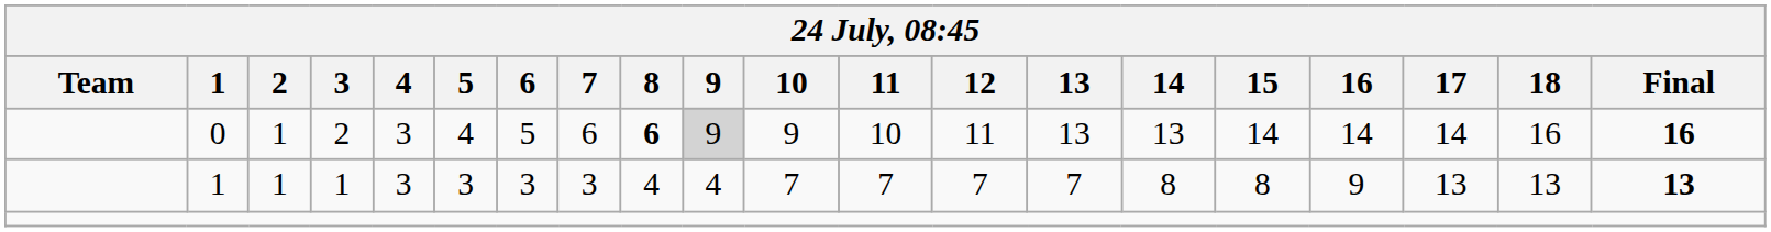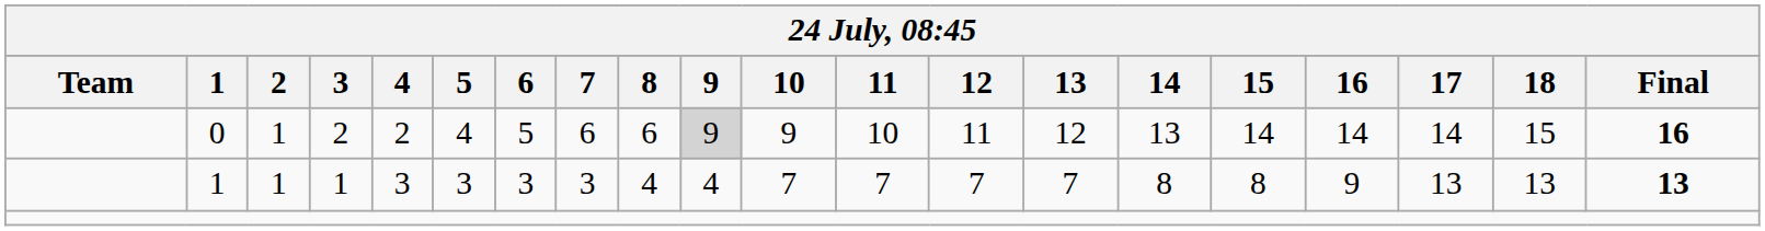 <table class=wikitable style="text-align:center; width: 55%">
 <tr>
 <th colspan=20><em>24 July, 08:45</em></th>
 </tr>
 <tr>
 <th>Team</th>
 <th>1</th>
 <th>2</th>
 <th>3</th>
 <th>4</th>
 <th>5</th>
 <th>6</th>
 <th>7</th>
 <th>8</th>
 <th>9</th>
 <th>10</th>
 <th>11</th>
 <th>12</th>
 <th>13</th>
 <th>14</th>
 <th>15</th>
 <th>16</th>
 <th>17</th>
 <th>18</th>
 <th>Final</th>
 </tr>
 <tr>
 <td align=left><strong></strong></td>
 <td>0</td>
 <td>1</td>
 <td>2</td>
-<td>3</td>
+<td>2</td>
 <td>4</td>
 <td>5</td>
 <td>6</td>
-<td><strong>6</strong></td>
+<td>6</td>
 <td style="background: lightgrey;">9</td>
 <td>9</td>
 <td>10</td>
 <td>11</td>
-<td>13</td>
+<td>12</td>
 <td>13</td>
 <td>14</td>
 <td>14</td>
 <td>14</td>
-<td>16</td>
+<td>15</td>
 <td><strong>16</strong></td>
 </tr>
 <tr>
 <td align=left></td>
 <td>1</td>
 <td>1</td>
 <td>1</td>
 <td>3</td>
 <td>3</td>
 <td>3</td>
 <td>3</td>
 <td>4</td>
 <td>4</td>
 <td>7</td>
 <td>7</td>
 <td>7</td>
 <td>7</td>
 <td>8</td>
 <td>8</td>
 <td>9</td>
 <td>13</td>
 <td>13</td>
 <td><strong>13</strong></td>
 </tr>
 <tr>
 <td colspan=20></td>
 </tr>
 </table>
